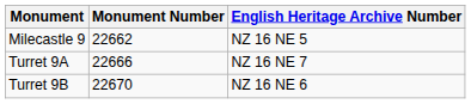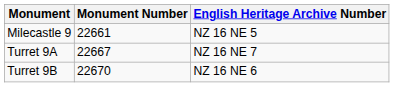 <table class="wikitable">
 <tr>
 <th>Monument</th>
 <th>Monument Number</th>
 <th><a href='#'>English Heritage Archive</a> Number</th>
 </tr>
 <tr>
 <td>Milecastle 9</td>
-<td>22662</td>
+<td>22661</td>
 <td>NZ 16 NE 5</td>
 </tr>
 <tr>
 <td>Turret 9A</td>
-<td>22666</td>
+<td>22667</td>
 <td>NZ 16 NE 7</td>
 </tr>
 <tr>
 <td>Turret 9B</td>
 <td>22670</td>
 <td>NZ 16 NE 6</td>
 </tr>
 </table>
